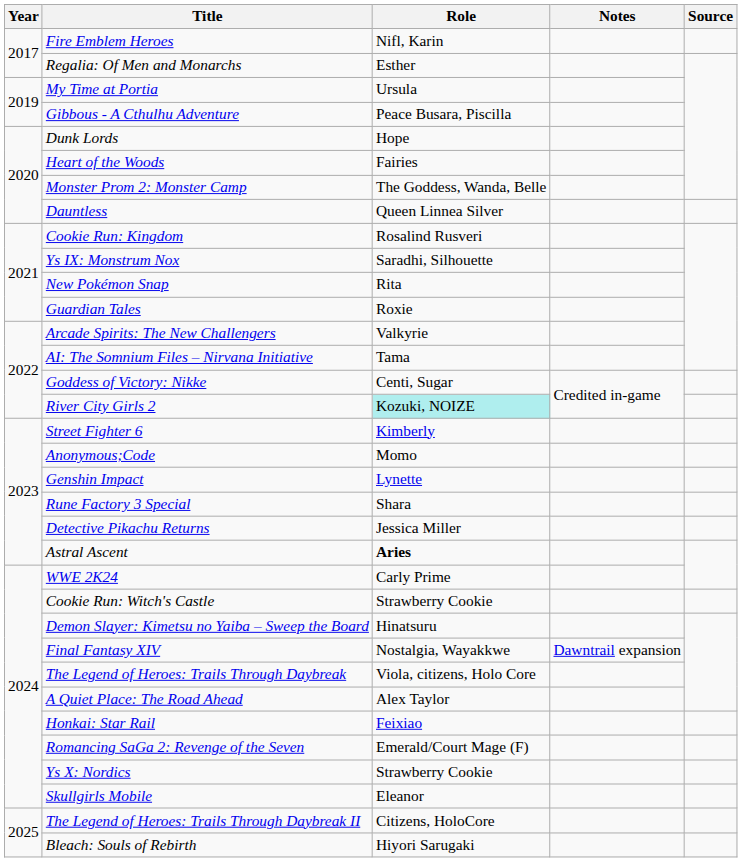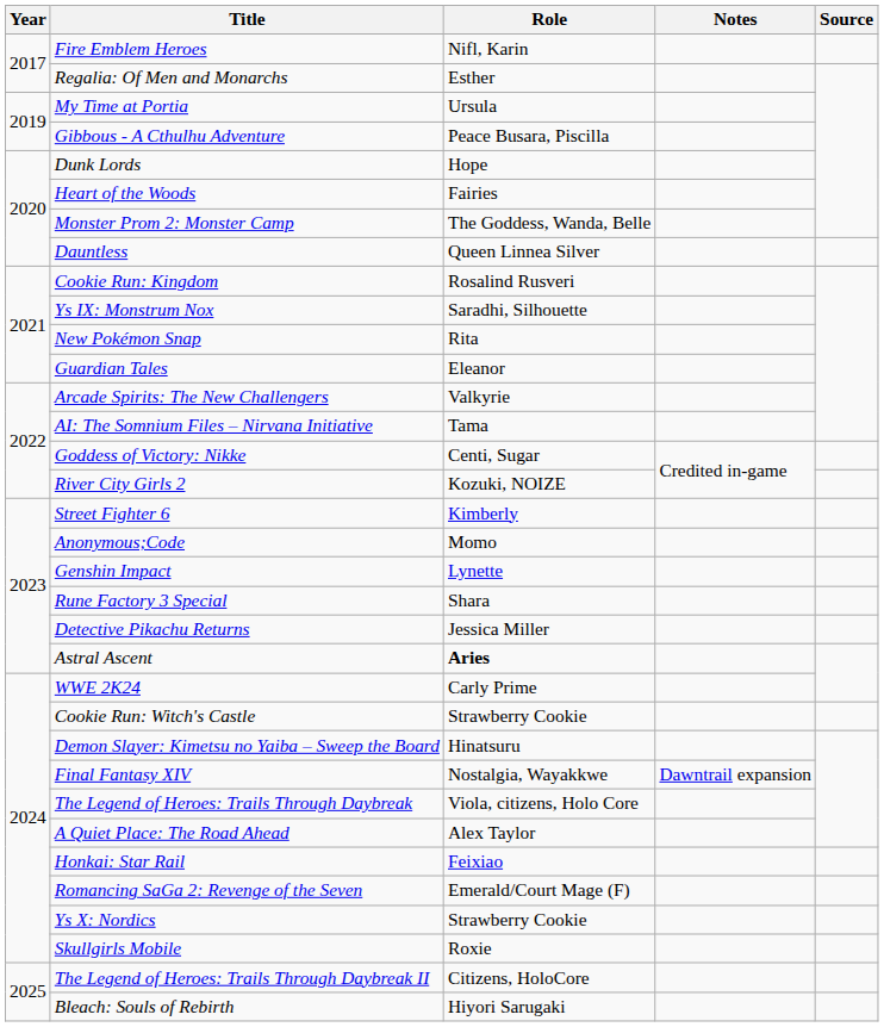 <table class="wikitable sortable plainrowheaders">
 <tr>
 <th>Year</th>
 <th>Title</th>
 <th>Role</th>
 <th class="unsortable">Notes</th>
 <th class="unsortable">Source</th>
 </tr>
 <tr>
 <td rowspan="2">2017</td>
 <td><em><a href='#'>Fire Emblem Heroes</a></em></td>
 <td>Nifl, Karin</td>
 <td></td>
 <td></td>
 </tr>
 <tr>
 <td><em>Regalia: Of Men and Monarchs</em></td>
 <td>Esther</td>
 <td></td>
 <td rowspan="6"></td>
 </tr>
 <tr>
 <td rowspan="2">2019</td>
 <td><em><a href='#'>My Time at Portia</a></em></td>
 <td>Ursula</td>
 <td></td>
 </tr>
 <tr>
 <td><em><a href='#'>Gibbous - A Cthulhu Adventure</a></em></td>
 <td>Peace Busara, Piscilla</td>
 <td></td>
 </tr>
 <tr>
 <td rowspan="4">2020</td>
 <td><em>Dunk Lords</em></td>
 <td>Hope</td>
 <td></td>
 </tr>
 <tr>
 <td><em><a href='#'>Heart of the Woods</a></em></td>
 <td>Fairies</td>
 <td></td>
 </tr>
 <tr>
 <td><em><a href='#'>Monster Prom 2: Monster Camp</a></em></td>
 <td>The Goddess, Wanda, Belle</td>
 <td></td>
 </tr>
 <tr>
 <td><em><a href='#'>Dauntless</a></em></td>
 <td>Queen Linnea Silver</td>
 <td></td>
 <td></td>
 </tr>
 <tr>
 <td rowspan="4">2021</td>
 <td><em><a href='#'>Cookie Run: Kingdom</a></em></td>
 <td>Rosalind Rusveri</td>
 <td></td>
 <td rowspan="6"></td>
 </tr>
 <tr>
 <td><em><a href='#'>Ys IX: Monstrum Nox</a></em></td>
 <td>Saradhi, Silhouette</td>
 <td></td>
 </tr>
 <tr>
 <td><em><a href='#'>New Pokémon Snap</a></em></td>
 <td>Rita</td>
 <td></td>
 </tr>
 <tr>
 <td><em><a href='#'>Guardian Tales</a></em></td>
-<td>Roxie</td>
+<td>Eleanor</td>
 <td></td>
 </tr>
 <tr>
 <td rowspan="4">2022</td>
 <td><em><a href='#'>Arcade Spirits: The New Challengers</a></em></td>
 <td>Valkyrie</td>
 <td></td>
 </tr>
 <tr>
 <td><em><a href='#'>AI: The Somnium Files – Nirvana Initiative</a></em></td>
 <td>Tama</td>
 <td></td>
 </tr>
 <tr>
 <td><em><a href='#'>Goddess of Victory: Nikke</a></em></td>
 <td>Centi, Sugar</td>
 <td rowspan="2">Credited in-game</td>
 <td></td>
 </tr>
 <tr>
 <td><em><a href='#'>River City Girls 2</a></em></td>
-<td style="background: paleturquoise;">Kozuki, NOIZE</td>
+<td>Kozuki, NOIZE</td>
 <td></td>
 </tr>
 <tr>
 <td rowspan="6">2023</td>
 <td><em><a href='#'>Street Fighter 6</a></em></td>
 <td><a href='#'>Kimberly</a></td>
 <td></td>
 <td></td>
 </tr>
 <tr>
 <td><em><a href='#'>Anonymous;Code</a></em></td>
 <td>Momo</td>
 <td></td>
 <td></td>
 </tr>
 <tr>
 <td><em><a href='#'>Genshin Impact</a></em></td>
 <td><a href='#'>Lynette</a></td>
 <td></td>
 <td></td>
 </tr>
 <tr>
 <td><em><a href='#'>Rune Factory 3 Special</a></em></td>
 <td>Shara</td>
 <td></td>
 <td></td>
 </tr>
 <tr>
 <td><em><a href='#'>Detective Pikachu Returns</a></em></td>
 <td>Jessica Miller</td>
 <td></td>
 <td></td>
 </tr>
 <tr>
 <td><em>Astral Ascent</em></td>
 <td><strong>Aries</strong></td>
 <td></td>
 <td rowspan="2"></td>
 </tr>
 <tr>
 <td rowspan="10">2024</td>
 <td><em><a href='#'>WWE 2K24</a></em></td>
 <td>Carly Prime</td>
 <td></td>
 </tr>
 <tr>
 <td><em>Cookie Run: Witch's Castle</em></td>
 <td>Strawberry Cookie</td>
 <td></td>
 <td></td>
 </tr>
 <tr>
 <td><em><a href='#'>Demon Slayer: Kimetsu no Yaiba – Sweep the Board</a></em></td>
 <td>Hinatsuru</td>
 <td></td>
 <td rowspan="4"></td>
 </tr>
 <tr>
 <td><em><a href='#'>Final Fantasy XIV</a></em></td>
 <td>Nostalgia, Wayakkwe</td>
 <td><a href='#'>Dawntrail</a> expansion</td>
 </tr>
 <tr>
 <td><em><a href='#'>The Legend of Heroes: Trails Through Daybreak</a></em></td>
 <td>Viola, citizens, Holo Core</td>
 <td></td>
 </tr>
 <tr>
 <td><em><a href='#'>A Quiet Place: The Road Ahead</a></em></td>
 <td>Alex Taylor</td>
 <td></td>
 </tr>
 <tr>
 <td><em><a href='#'>Honkai: Star Rail</a></em></td>
 <td><a href='#'>Feixiao</a></td>
 <td></td>
 <td></td>
 </tr>
 <tr>
 <td><em><a href='#'>Romancing SaGa 2: Revenge of the Seven</a></em></td>
 <td>Emerald/Court Mage (F)</td>
 <td></td>
 <td></td>
 </tr>
 <tr>
 <td><em><a href='#'>Ys X: Nordics</a></em></td>
 <td>Strawberry Cookie</td>
 <td></td>
 <td></td>
 </tr>
 <tr>
 <td><em><a href='#'>Skullgirls Mobile</a></em></td>
-<td>Eleanor</td>
+<td>Roxie</td>
 <td></td>
 <td></td>
 </tr>
 <tr>
 <td rowspan="2">2025</td>
 <td><em><a href='#'>The Legend of Heroes: Trails Through Daybreak II</a></em></td>
 <td>Citizens, HoloCore</td>
 <td></td>
 <td></td>
 </tr>
 <tr>
 <td><em>Bleach: Souls of Rebirth</em></td>
 <td>Hiyori Sarugaki</td>
 <td></td>
 <td></td>
 </tr>
 </table>
